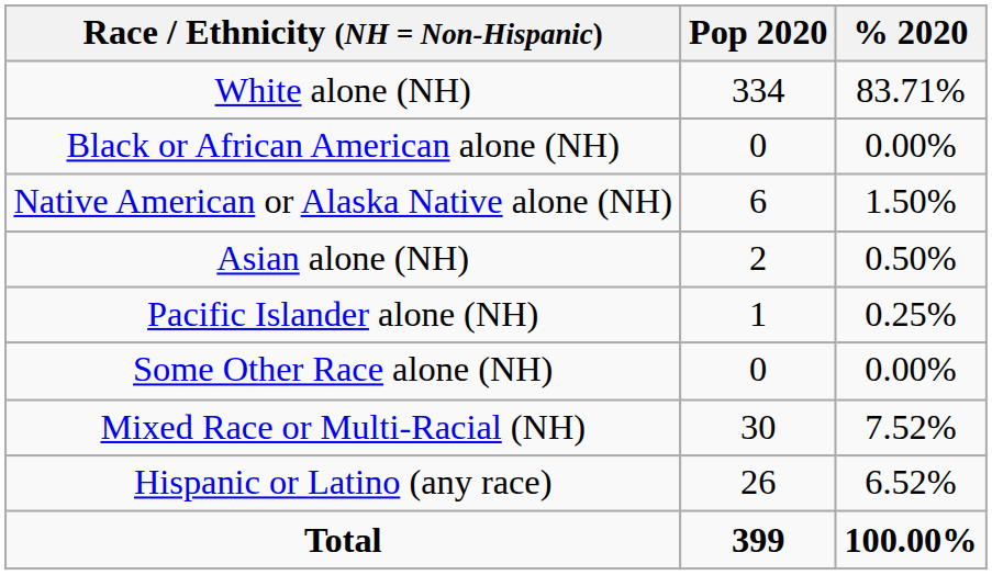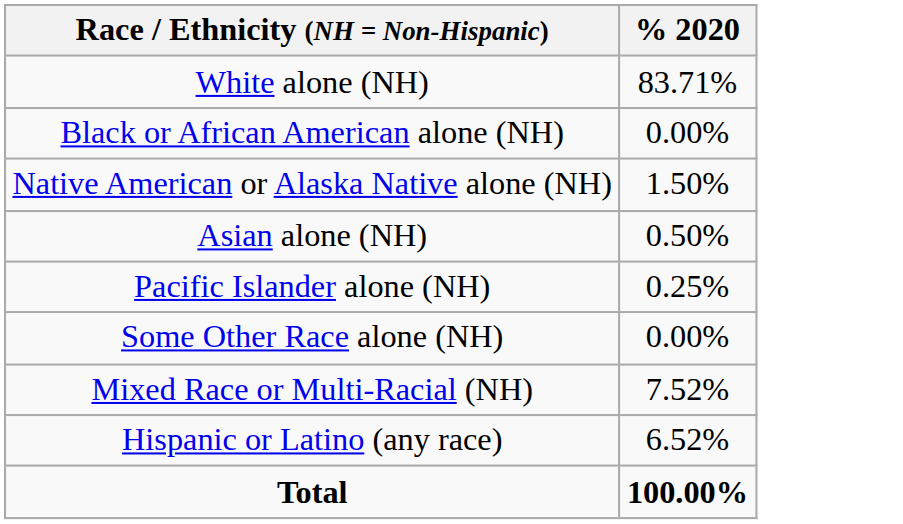 <table class="wikitable" style="text-align:center;">
 <tr>
 <th>Race / Ethnicity <small>(<em>NH = Non-Hispanic</em>)</small></th>
-<th>Pop 2020</th>
 <th>% 2020</th>
 </tr>
 <tr>
 <td><a href='#'>White</a> alone (NH)</td>
-<td>334</td>
 <td>83.71%</td>
 </tr>
 <tr>
 <td><a href='#'>Black or African American</a> alone (NH)</td>
-<td>0</td>
 <td>0.00%</td>
 </tr>
 <tr>
 <td><a href='#'>Native American</a> or <a href='#'>Alaska Native</a> alone (NH)</td>
-<td>6</td>
 <td>1.50%</td>
 </tr>
 <tr>
 <td><a href='#'>Asian</a> alone (NH)</td>
-<td>2</td>
 <td>0.50%</td>
 </tr>
 <tr>
 <td><a href='#'>Pacific Islander</a> alone (NH)</td>
-<td>1</td>
 <td>0.25%</td>
 </tr>
 <tr>
 <td><a href='#'>Some Other Race</a> alone (NH)</td>
-<td>0</td>
 <td>0.00%</td>
 </tr>
 <tr>
 <td><a href='#'>Mixed Race or Multi-Racial</a> (NH)</td>
-<td>30</td>
 <td>7.52%</td>
 </tr>
 <tr>
 <td><a href='#'>Hispanic or Latino</a> (any race)</td>
-<td>26</td>
 <td>6.52%</td>
 </tr>
 <tr>
 <td><strong>Total</strong></td>
-<td><strong>399</strong></td>
 <td><strong>100.00%</strong></td>
 </tr>
 </table>
